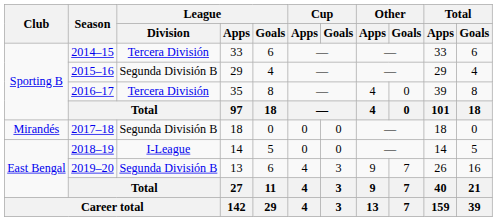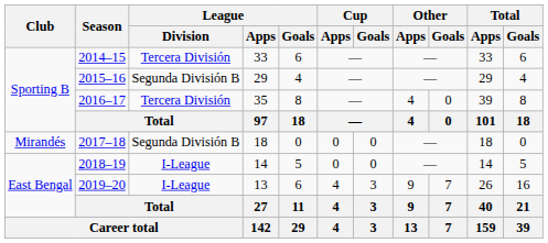 <table class="wikitable" style="text-align: center;">
 <tr>
 <th rowspan="2">Club</th>
 <th rowspan="2">Season</th>
 <th colspan="3">League</th>
 <th colspan="2">Cup</th>
 <th colspan="2">Other</th>
 <th colspan="2">Total</th>
 </tr>
 <tr>
 <th>Division</th>
 <th>Apps</th>
 <th>Goals</th>
 <th>Apps</th>
 <th>Goals</th>
 <th>Apps</th>
 <th>Goals</th>
 <th>Apps</th>
 <th>Goals</th>
 </tr>
 <tr>
 <td rowspan="4"><a href='#'>Sporting B</a></td>
 <td><a href='#'>2014–15</a></td>
 <td><a href='#'>Tercera División</a></td>
 <td>33</td>
 <td>6</td>
 <td colspan="2">—</td>
 <td colspan="2">—</td>
 <td>33</td>
 <td>6</td>
 </tr>
 <tr>
 <td><a href='#'>2015–16</a></td>
 <td>Segunda División B</td>
 <td>29</td>
 <td>4</td>
 <td colspan="2">—</td>
 <td colspan="2">—</td>
 <td>29</td>
 <td>4</td>
 </tr>
 <tr>
 <td><a href='#'>2016–17</a></td>
 <td><a href='#'>Tercera División</a></td>
 <td>35</td>
 <td>8</td>
 <td colspan="2">—</td>
 <td>4</td>
 <td>0</td>
 <td>39</td>
 <td>8</td>
 </tr>
 <tr>
 <th colspan="2">Total</th>
 <th>97</th>
 <th>18</th>
 <th colspan="2">—</th>
 <th>4</th>
 <th>0</th>
 <th>101</th>
 <th>18</th>
 </tr>
 <tr>
 <td rowspan="1"><a href='#'>Mirandés</a></td>
 <td><a href='#'>2017–18</a></td>
 <td>Segunda División B</td>
 <td>18</td>
 <td>0</td>
 <td>0</td>
 <td>0</td>
 <td colspan="2">—</td>
 <td>18</td>
 <td>0</td>
 </tr>
 <tr>
 <td rowspan="3"><a href='#'>East Bengal</a></td>
 <td><a href='#'>2018–19</a></td>
 <td><a href='#'>I-League</a></td>
 <td>14</td>
 <td>5</td>
 <td>0</td>
 <td>0</td>
 <td colspan="2">—</td>
 <td>14</td>
 <td>5</td>
 </tr>
 <tr>
 <td><a href='#'>2019–20</a></td>
-<td><a href='#'>Segunda División B</a></td>
+<td><a href='#'>I-League</a></td>
 <td>13</td>
 <td>6</td>
 <td>4</td>
 <td>3</td>
 <td>9</td>
 <td>7</td>
 <td>26</td>
 <td>16</td>
 </tr>
 <tr>
 <th colspan="2">Total</th>
 <th>27</th>
 <th>11</th>
 <th>4</th>
 <th>3</th>
 <th>9</th>
 <th>7</th>
 <th>40</th>
 <th>21</th>
 </tr>
 <tr>
 <th colspan="3">Career total</th>
 <th>142</th>
 <th>29</th>
 <th>4</th>
 <th>3</th>
 <th>13</th>
 <th>7</th>
 <th>159</th>
 <th>39</th>
 </tr>
 </table>
